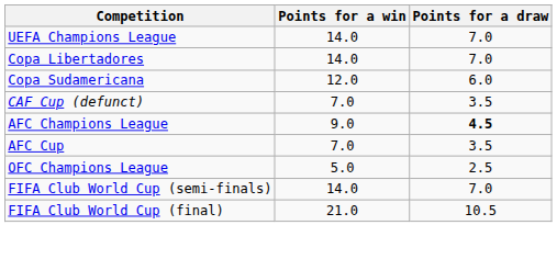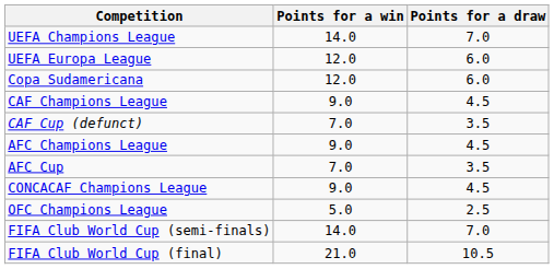 <table class="wikitable">
 <tr>
 <th>Competition</th>
 <th>Points for a win</th>
 <th>Points for a draw</th>
 </tr>
 <tr>
 <td><a href='#'>UEFA Champions League</a></td>
 <td align="center">14.0</td>
 <td align="center">7.0</td>
 </tr>
 <tr>
-<td><a href='#'>Copa Libertadores</a></td>
-<td align="center">14.0</td>
-<td align="center">7.0</td>
+<td><a href='#'>UEFA Europa League</a></td>
+<td align="center">12.0</td>
+<td align="center">6.0</td>
 </tr>
 <tr>
 <td><a href='#'>Copa Sudamericana</a></td>
 <td align="center">12.0</td>
 <td align="center">6.0</td>
+</tr>
+<tr>
+<td><a href='#'>CAF Champions League</a></td>
+<td align="center">9.0</td>
+<td align="center">4.5</td>
 </tr>
 <tr>
 <td><em><a href='#'>CAF Cup</a> (defunct)</em></td>
 <td align="center">7.0</td>
 <td align="center">3.5</td>
 </tr>
 <tr>
 <td><a href='#'>AFC Champions League</a></td>
 <td align="center">9.0</td>
-<td align="center"><strong>4.5</strong></td>
+<td align="center">4.5</td>
 </tr>
 <tr>
 <td><a href='#'>AFC Cup</a></td>
 <td align="center">7.0</td>
 <td align="center">3.5</td>
+</tr>
+<tr>
+<td><a href='#'>CONCACAF Champions League</a></td>
+<td align="center">9.0</td>
+<td align="center">4.5</td>
 </tr>
 <tr>
 <td><a href='#'>OFC Champions League</a></td>
 <td align="center">5.0</td>
 <td align="center">2.5</td>
 </tr>
 <tr>
 <td><a href='#'>FIFA Club World Cup</a> (semi-finals)</td>
 <td align="center">14.0</td>
 <td align="center">7.0</td>
 </tr>
 <tr>
 <td><a href='#'>FIFA Club World Cup</a> (final)</td>
 <td align="center">21.0</td>
 <td align="center">10.5</td>
 </tr>
 </table>
